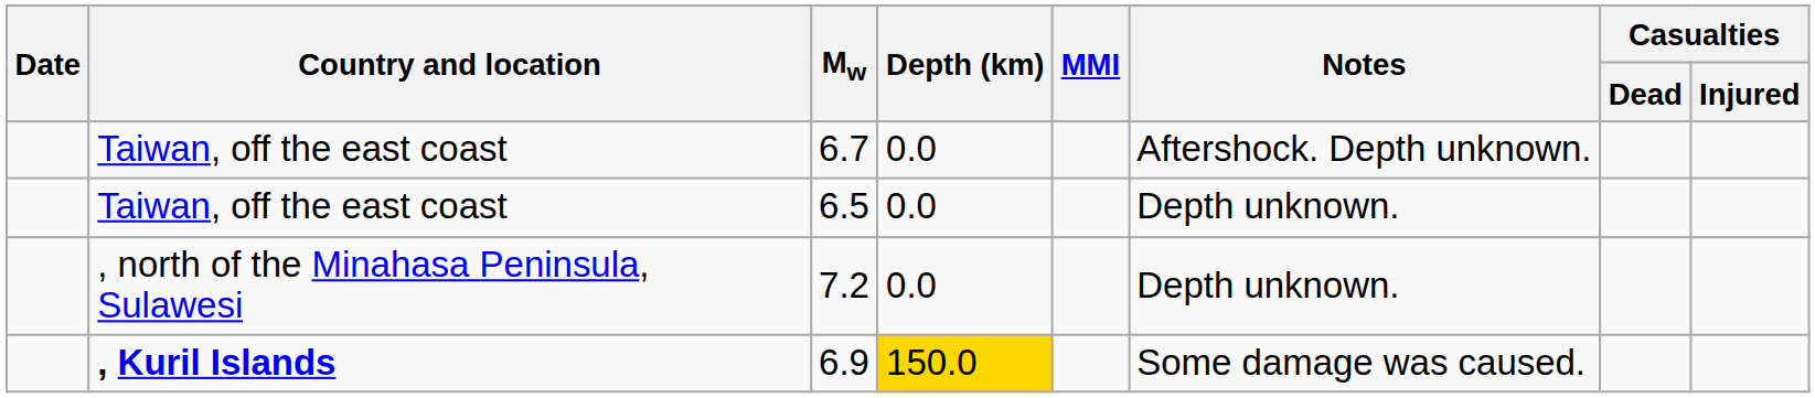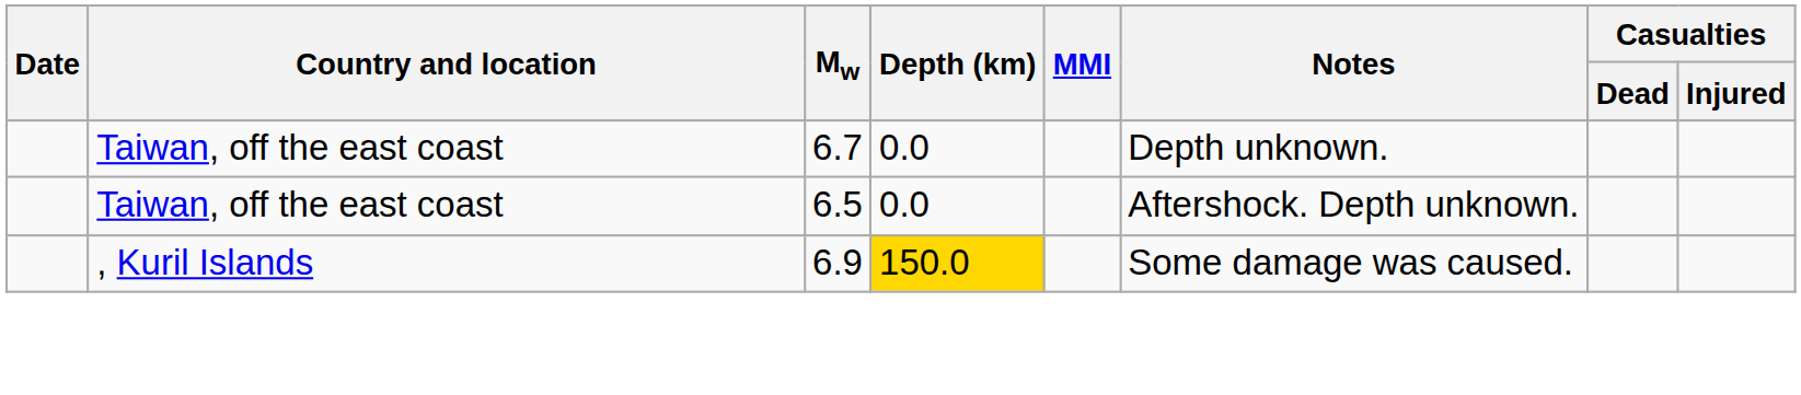 <table class="wikitable sortable sort-under" style="border:1px black; margin-left:1em;">
 <tr>
 <th rowspan="2"><small>Date</small></th>
 <th rowspan="2" style="width: 310px"><small>Country and location</small></th>
 <th rowspan="2"><small>M<sub>w</sub></small></th>
 <th rowspan="2"><small>Depth (km)</small></th>
 <th rowspan="2"><small><a href='#'>MMI</a></small></th>
 <th rowspan="2" class="unsortable"><small>Notes</small></th>
 <th colspan="2"><small>Casualties</small></th>
 </tr>
 <tr>
 <th><small>Dead</small></th>
 <th><small>Injured</small></th>
 </tr>
 <tr>
 <td></td>
 <td> <a href='#'>Taiwan</a>, off the east coast</td>
 <td>6.7</td>
 <td>0.0</td>
 <td></td>
-<td>Aftershock. Depth unknown.</td>
+<td>Depth unknown.</td>
 <td></td>
 <td></td>
 </tr>
 <tr>
 <td></td>
 <td> <a href='#'>Taiwan</a>, off the east coast</td>
 <td>6.5</td>
 <td>0.0</td>
 <td></td>
-<td>Depth unknown.</td>
+<td>Aftershock. Depth unknown.</td>
 <td></td>
 <td></td>
 </tr>
 <tr>
 <td></td>
-<td>, north of the <a href='#'>Minahasa Peninsula</a>, <a href='#'>Sulawesi</a></td>
-<td>7.2</td>
-<td>0.0</td>
-<td></td>
-<td>Depth unknown.</td>
-<td></td>
-<td></td>
-</tr>
-<tr>
-<td></td>
-<td><strong>, <a href='#'>Kuril Islands</a></strong></td>
+<td>, <a href='#'>Kuril Islands</a></td>
 <td>6.9</td>
 <td style="background: gold;">150.0</td>
 <td></td>
 <td>Some damage was caused.</td>
 <td></td>
 <td></td>
 </tr>
 </table>
